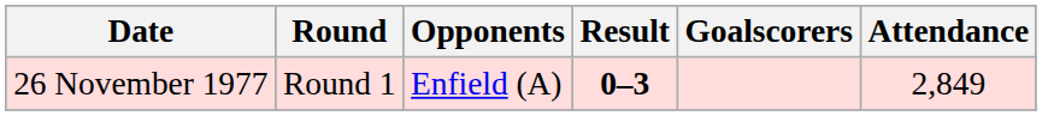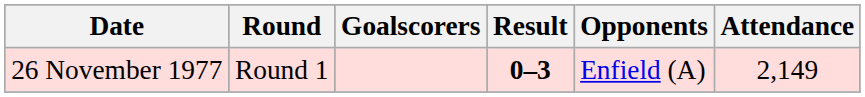 <table class="wikitable">
 <tr>
 <th>Date</th>
 <th>Round</th>
+<th>Goalscorers</th>
+<th>Result</th>
 <th>Opponents</th>
-<th>Result</th>
-<th>Goalscorers</th>
 <th>Attendance</th>
 </tr>
 <tr bgcolor="#ffdddd">
 <td>26 November 1977</td>
 <td>Round 1</td>
+<td></td>
+<td align="center"><strong>0–3</strong></td>
 <td><a href='#'>Enfield</a> (A)</td>
-<td align="center"><strong>0–3</strong></td>
-<td></td>
-<td align="center">2,849</td>
+<td align="center">2,149</td>
 </tr>
 </table>
